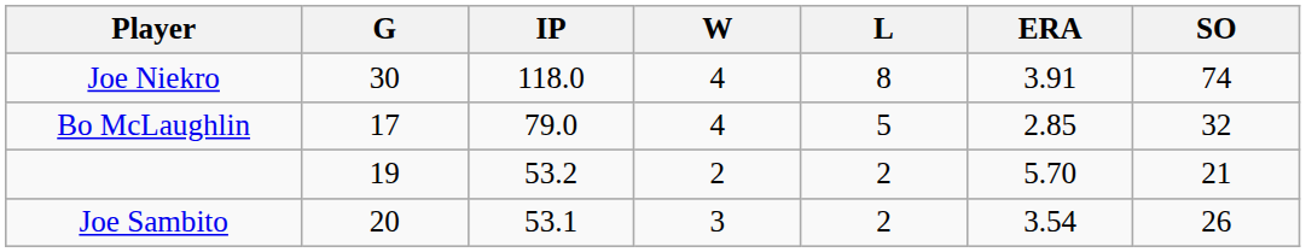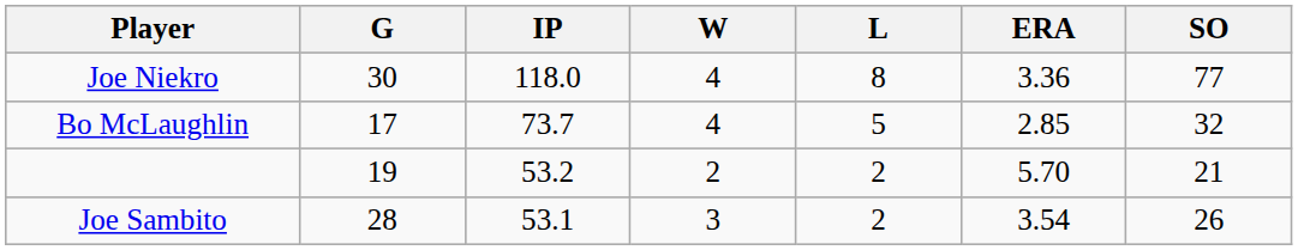 <table class="wikitable sortable">
 <tr>
 <th bgcolor="#DDDDFF" width="16%">Player</th>
 <th bgcolor="#DDDDFF" width="9%">G</th>
 <th bgcolor="#DDDDFF" width="9%">IP</th>
 <th bgcolor="#DDDDFF" width="9%">W</th>
 <th bgcolor="#DDDDFF" width="9%">L</th>
 <th bgcolor="#DDDDFF" width="9%">ERA</th>
 <th bgcolor="#DDDDFF" width="9%">SO</th>
 </tr>
 <tr align="center">
 <td><a href='#'>Joe Niekro</a></td>
 <td>30</td>
 <td>118.0</td>
 <td>4</td>
 <td>8</td>
-<td>3.91</td>
-<td>74</td>
+<td>3.36</td>
+<td>77</td>
 </tr>
 <tr align="center">
 <td><a href='#'>Bo McLaughlin</a></td>
 <td>17</td>
-<td>79.0</td>
+<td>73.7</td>
 <td>4</td>
 <td>5</td>
 <td>2.85</td>
 <td>32</td>
 </tr>
 <tr align="center">
 <td></td>
 <td>19</td>
 <td>53.2</td>
 <td>2</td>
 <td>2</td>
 <td>5.70</td>
 <td>21</td>
 </tr>
 <tr align="center">
 <td><a href='#'>Joe Sambito</a></td>
-<td>20</td>
+<td>28</td>
 <td>53.1</td>
 <td>3</td>
 <td>2</td>
 <td>3.54</td>
 <td>26</td>
 </tr>
 </table>
